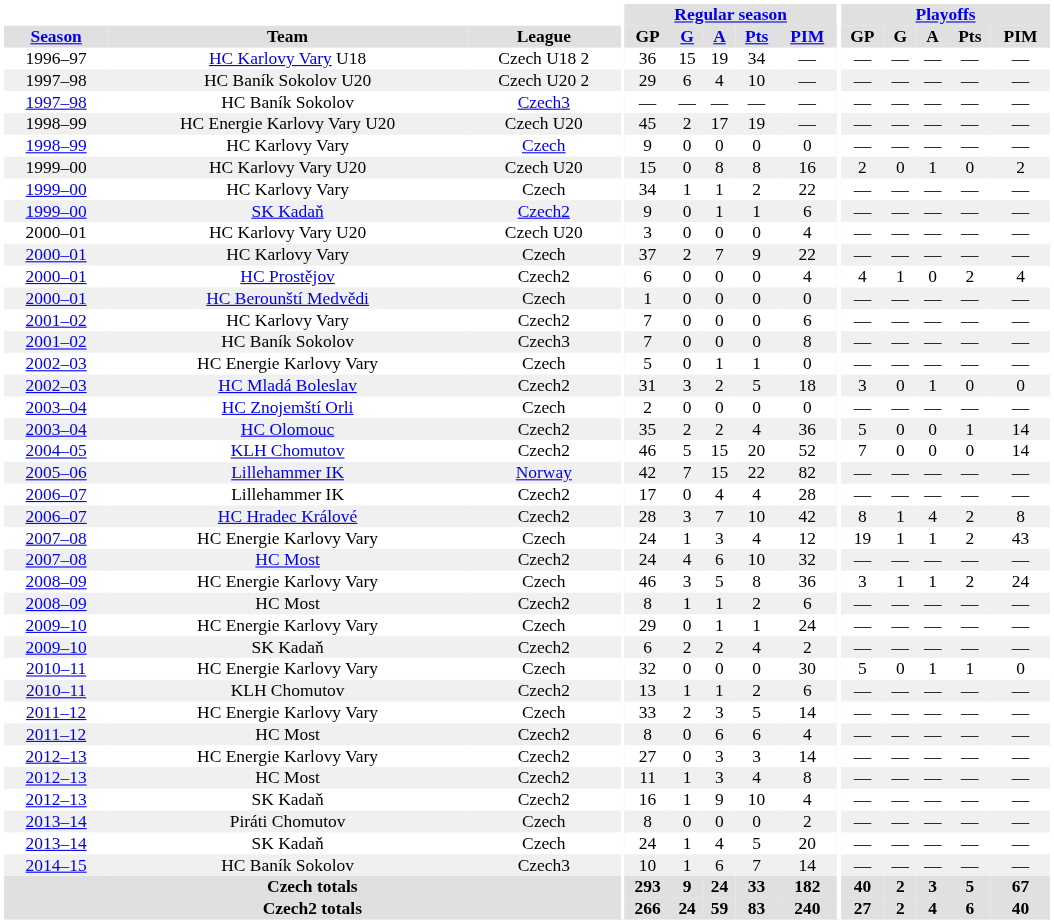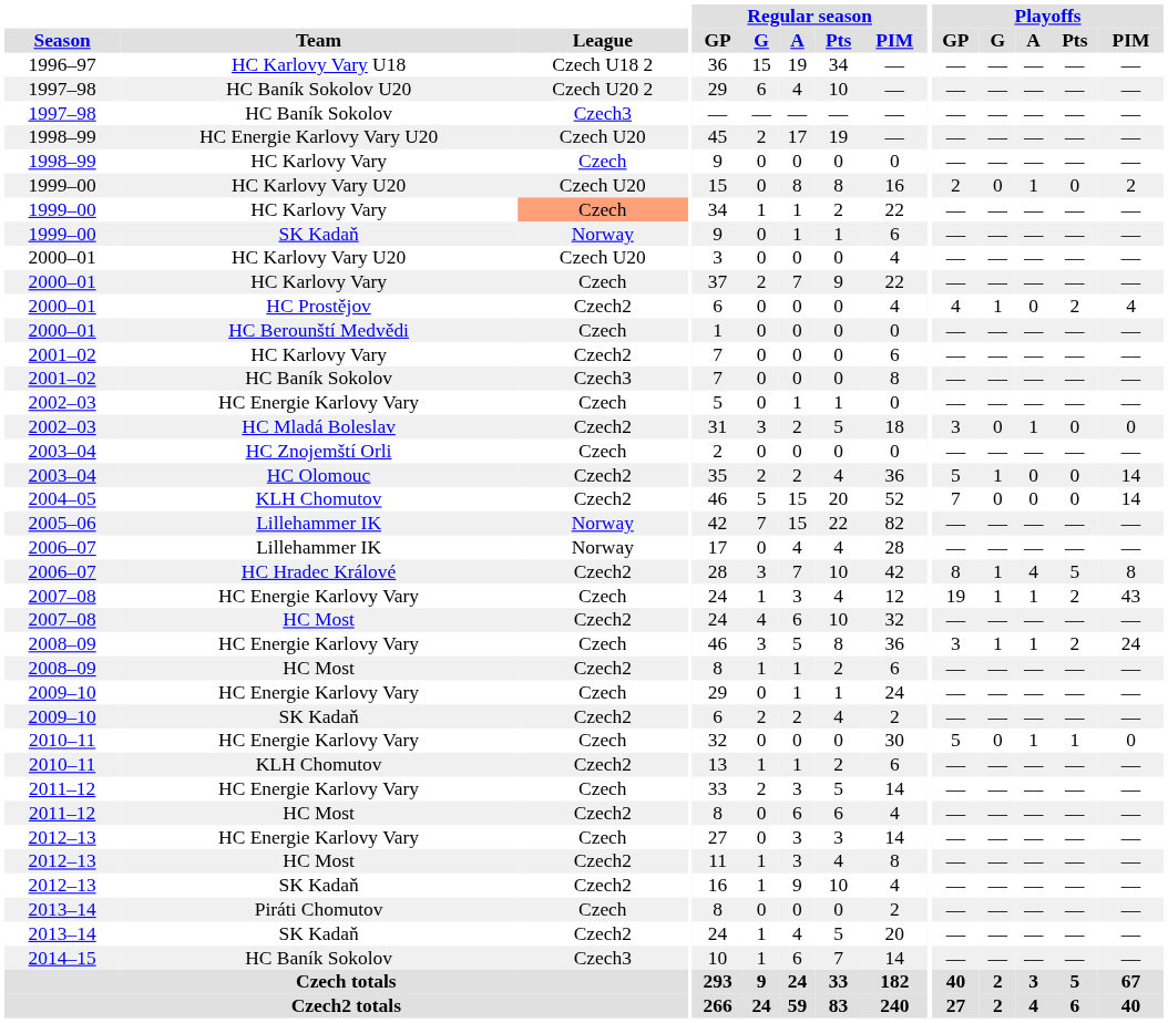 <table border="0" cellpadding="1" cellspacing="0" style="text-align:center; width:60em">
 <tr bgcolor="#e0e0e0">
 <th colspan="3" bgcolor="#ffffff"></th>
 <th rowspan="99" bgcolor="#ffffff"></th>
 <th colspan="5"><a href='#'>Regular season</a></th>
 <th rowspan="99" bgcolor="#ffffff"></th>
 <th colspan="5"><a href='#'>Playoffs</a></th>
 </tr>
 <tr bgcolor="#e0e0e0">
 <th><a href='#'>Season</a></th>
 <th>Team</th>
 <th>League</th>
 <th>GP</th>
 <th><a href='#'>G</a></th>
 <th><a href='#'>A</a></th>
 <th><a href='#'>Pts</a></th>
 <th><a href='#'>PIM</a></th>
 <th>GP</th>
 <th>G</th>
 <th>A</th>
 <th>Pts</th>
 <th>PIM</th>
 </tr>
 <tr>
 <td>1996–97</td>
 <td><a href='#'>HC Karlovy Vary</a> U18</td>
 <td>Czech U18 2</td>
 <td>36</td>
 <td>15</td>
 <td>19</td>
 <td>34</td>
 <td>—</td>
 <td>—</td>
 <td>—</td>
 <td>—</td>
 <td>—</td>
 <td>—</td>
 </tr>
 <tr bgcolor="#f0f0f0">
 <td>1997–98</td>
 <td>HC Baník Sokolov U20</td>
 <td>Czech U20 2</td>
 <td>29</td>
 <td>6</td>
 <td>4</td>
 <td>10</td>
 <td>—</td>
 <td>—</td>
 <td>—</td>
 <td>—</td>
 <td>—</td>
 <td>—</td>
 </tr>
 <tr>
 <td><a href='#'>1997–98</a></td>
 <td>HC Baník Sokolov</td>
 <td><a href='#'>Czech3</a></td>
 <td>—</td>
 <td>—</td>
 <td>—</td>
 <td>—</td>
 <td>—</td>
 <td>—</td>
 <td>—</td>
 <td>—</td>
 <td>—</td>
 <td>—</td>
 </tr>
 <tr bgcolor="#f0f0f0">
 <td>1998–99</td>
 <td>HC Energie Karlovy Vary U20</td>
 <td>Czech U20</td>
 <td>45</td>
 <td>2</td>
 <td>17</td>
 <td>19</td>
 <td>—</td>
 <td>—</td>
 <td>—</td>
 <td>—</td>
 <td>—</td>
 <td>—</td>
 </tr>
 <tr>
 <td><a href='#'>1998–99</a></td>
 <td>HC Karlovy Vary</td>
 <td><a href='#'>Czech</a></td>
 <td>9</td>
 <td>0</td>
 <td>0</td>
 <td>0</td>
 <td>0</td>
 <td>—</td>
 <td>—</td>
 <td>—</td>
 <td>—</td>
 <td>—</td>
 </tr>
 <tr bgcolor="#f0f0f0">
 <td>1999–00</td>
 <td>HC Karlovy Vary U20</td>
 <td>Czech U20</td>
 <td>15</td>
 <td>0</td>
 <td>8</td>
 <td>8</td>
 <td>16</td>
 <td>2</td>
 <td>0</td>
 <td>1</td>
 <td>0</td>
 <td>2</td>
 </tr>
 <tr>
 <td><a href='#'>1999–00</a></td>
 <td>HC Karlovy Vary</td>
-<td>Czech</td>
+<td style="background: lightsalmon;">Czech</td>
 <td>34</td>
 <td>1</td>
 <td>1</td>
 <td>2</td>
 <td>22</td>
 <td>—</td>
 <td>—</td>
 <td>—</td>
 <td>—</td>
 <td>—</td>
 </tr>
 <tr bgcolor="#f0f0f0">
 <td><a href='#'>1999–00</a></td>
 <td><a href='#'>SK Kadaň</a></td>
-<td><a href='#'>Czech2</a></td>
+<td><a href='#'>Norway</a></td>
 <td>9</td>
 <td>0</td>
 <td>1</td>
 <td>1</td>
 <td>6</td>
 <td>—</td>
 <td>—</td>
 <td>—</td>
 <td>—</td>
 <td>—</td>
 </tr>
 <tr>
 <td>2000–01</td>
 <td>HC Karlovy Vary U20</td>
 <td>Czech U20</td>
 <td>3</td>
 <td>0</td>
 <td>0</td>
 <td>0</td>
 <td>4</td>
 <td>—</td>
 <td>—</td>
 <td>—</td>
 <td>—</td>
 <td>—</td>
 </tr>
 <tr bgcolor="#f0f0f0">
 <td><a href='#'>2000–01</a></td>
 <td>HC Karlovy Vary</td>
 <td>Czech</td>
 <td>37</td>
 <td>2</td>
 <td>7</td>
 <td>9</td>
 <td>22</td>
 <td>—</td>
 <td>—</td>
 <td>—</td>
 <td>—</td>
 <td>—</td>
 </tr>
 <tr>
 <td><a href='#'>2000–01</a></td>
 <td><a href='#'>HC Prostějov</a></td>
 <td>Czech2</td>
 <td>6</td>
 <td>0</td>
 <td>0</td>
 <td>0</td>
 <td>4</td>
 <td>4</td>
 <td>1</td>
 <td>0</td>
 <td>2</td>
 <td>4</td>
 </tr>
 <tr bgcolor="#f0f0f0">
 <td><a href='#'>2000–01</a></td>
 <td><a href='#'>HC Berounští Medvědi</a></td>
 <td>Czech</td>
 <td>1</td>
 <td>0</td>
 <td>0</td>
 <td>0</td>
 <td>0</td>
 <td>—</td>
 <td>—</td>
 <td>—</td>
 <td>—</td>
 <td>—</td>
 </tr>
 <tr>
 <td><a href='#'>2001–02</a></td>
 <td>HC Karlovy Vary</td>
 <td>Czech2</td>
 <td>7</td>
 <td>0</td>
 <td>0</td>
 <td>0</td>
 <td>6</td>
 <td>—</td>
 <td>—</td>
 <td>—</td>
 <td>—</td>
 <td>—</td>
 </tr>
 <tr bgcolor="#f0f0f0">
 <td><a href='#'>2001–02</a></td>
 <td>HC Baník Sokolov</td>
 <td>Czech3</td>
 <td>7</td>
 <td>0</td>
 <td>0</td>
 <td>0</td>
 <td>8</td>
 <td>—</td>
 <td>—</td>
 <td>—</td>
 <td>—</td>
 <td>—</td>
 </tr>
 <tr>
 <td><a href='#'>2002–03</a></td>
 <td>HC Energie Karlovy Vary</td>
 <td>Czech</td>
 <td>5</td>
 <td>0</td>
 <td>1</td>
 <td>1</td>
 <td>0</td>
 <td>—</td>
 <td>—</td>
 <td>—</td>
 <td>—</td>
 <td>—</td>
 </tr>
 <tr bgcolor="#f0f0f0">
 <td><a href='#'>2002–03</a></td>
 <td><a href='#'>HC Mladá Boleslav</a></td>
 <td>Czech2</td>
 <td>31</td>
 <td>3</td>
 <td>2</td>
 <td>5</td>
 <td>18</td>
 <td>3</td>
 <td>0</td>
 <td>1</td>
 <td>0</td>
 <td>0</td>
 </tr>
 <tr>
 <td><a href='#'>2003–04</a></td>
 <td><a href='#'>HC Znojemští Orli</a></td>
 <td>Czech</td>
 <td>2</td>
 <td>0</td>
 <td>0</td>
 <td>0</td>
 <td>0</td>
 <td>—</td>
 <td>—</td>
 <td>—</td>
 <td>—</td>
 <td>—</td>
 </tr>
 <tr bgcolor="#f0f0f0">
 <td><a href='#'>2003–04</a></td>
 <td><a href='#'>HC Olomouc</a></td>
 <td>Czech2</td>
 <td>35</td>
 <td>2</td>
 <td>2</td>
 <td>4</td>
 <td>36</td>
 <td>5</td>
+<td>1</td>
 <td>0</td>
 <td>0</td>
-<td>1</td>
 <td>14</td>
 </tr>
 <tr>
 <td><a href='#'>2004–05</a></td>
 <td><a href='#'>KLH Chomutov</a></td>
 <td>Czech2</td>
 <td>46</td>
 <td>5</td>
 <td>15</td>
 <td>20</td>
 <td>52</td>
 <td>7</td>
 <td>0</td>
 <td>0</td>
 <td>0</td>
 <td>14</td>
 </tr>
 <tr bgcolor="#f0f0f0">
 <td><a href='#'>2005–06</a></td>
 <td><a href='#'>Lillehammer IK</a></td>
 <td><a href='#'>Norway</a></td>
 <td>42</td>
 <td>7</td>
 <td>15</td>
 <td>22</td>
 <td>82</td>
 <td>—</td>
 <td>—</td>
 <td>—</td>
 <td>—</td>
 <td>—</td>
 </tr>
 <tr>
 <td><a href='#'>2006–07</a></td>
 <td>Lillehammer IK</td>
-<td>Czech2</td>
+<td>Norway</td>
 <td>17</td>
 <td>0</td>
 <td>4</td>
 <td>4</td>
 <td>28</td>
 <td>—</td>
 <td>—</td>
 <td>—</td>
 <td>—</td>
 <td>—</td>
 </tr>
 <tr bgcolor="#f0f0f0">
 <td><a href='#'>2006–07</a></td>
 <td><a href='#'>HC Hradec Králové</a></td>
 <td>Czech2</td>
 <td>28</td>
 <td>3</td>
 <td>7</td>
 <td>10</td>
 <td>42</td>
 <td>8</td>
 <td>1</td>
 <td>4</td>
-<td>2</td>
+<td>5</td>
 <td>8</td>
 </tr>
 <tr>
 <td><a href='#'>2007–08</a></td>
 <td>HC Energie Karlovy Vary</td>
 <td>Czech</td>
 <td>24</td>
 <td>1</td>
 <td>3</td>
 <td>4</td>
 <td>12</td>
 <td>19</td>
 <td>1</td>
 <td>1</td>
 <td>2</td>
 <td>43</td>
 </tr>
 <tr bgcolor="#f0f0f0">
 <td><a href='#'>2007–08</a></td>
 <td><a href='#'>HC Most</a></td>
 <td>Czech2</td>
 <td>24</td>
 <td>4</td>
 <td>6</td>
 <td>10</td>
 <td>32</td>
 <td>—</td>
 <td>—</td>
 <td>—</td>
 <td>—</td>
 <td>—</td>
 </tr>
 <tr>
 <td><a href='#'>2008–09</a></td>
 <td>HC Energie Karlovy Vary</td>
 <td>Czech</td>
 <td>46</td>
 <td>3</td>
 <td>5</td>
 <td>8</td>
 <td>36</td>
 <td>3</td>
 <td>1</td>
 <td>1</td>
 <td>2</td>
 <td>24</td>
 </tr>
 <tr bgcolor="#f0f0f0">
 <td><a href='#'>2008–09</a></td>
 <td>HC Most</td>
 <td>Czech2</td>
 <td>8</td>
 <td>1</td>
 <td>1</td>
 <td>2</td>
 <td>6</td>
 <td>—</td>
 <td>—</td>
 <td>—</td>
 <td>—</td>
 <td>—</td>
 </tr>
 <tr>
 <td><a href='#'>2009–10</a></td>
 <td>HC Energie Karlovy Vary</td>
 <td>Czech</td>
 <td>29</td>
 <td>0</td>
 <td>1</td>
 <td>1</td>
 <td>24</td>
 <td>—</td>
 <td>—</td>
 <td>—</td>
 <td>—</td>
 <td>—</td>
 </tr>
 <tr bgcolor="#f0f0f0">
 <td><a href='#'>2009–10</a></td>
 <td>SK Kadaň</td>
 <td>Czech2</td>
 <td>6</td>
 <td>2</td>
 <td>2</td>
 <td>4</td>
 <td>2</td>
 <td>—</td>
 <td>—</td>
 <td>—</td>
 <td>—</td>
 <td>—</td>
 </tr>
 <tr>
 <td><a href='#'>2010–11</a></td>
 <td>HC Energie Karlovy Vary</td>
 <td>Czech</td>
 <td>32</td>
 <td>0</td>
 <td>0</td>
 <td>0</td>
 <td>30</td>
 <td>5</td>
 <td>0</td>
 <td>1</td>
 <td>1</td>
 <td>0</td>
 </tr>
 <tr bgcolor="#f0f0f0">
 <td><a href='#'>2010–11</a></td>
 <td>KLH Chomutov</td>
 <td>Czech2</td>
 <td>13</td>
 <td>1</td>
 <td>1</td>
 <td>2</td>
 <td>6</td>
 <td>—</td>
 <td>—</td>
 <td>—</td>
 <td>—</td>
 <td>—</td>
 </tr>
 <tr>
 <td><a href='#'>2011–12</a></td>
 <td>HC Energie Karlovy Vary</td>
 <td>Czech</td>
 <td>33</td>
 <td>2</td>
 <td>3</td>
 <td>5</td>
 <td>14</td>
 <td>—</td>
 <td>—</td>
 <td>—</td>
 <td>—</td>
 <td>—</td>
 </tr>
 <tr bgcolor="#f0f0f0">
 <td><a href='#'>2011–12</a></td>
 <td>HC Most</td>
 <td>Czech2</td>
 <td>8</td>
 <td>0</td>
 <td>6</td>
 <td>6</td>
 <td>4</td>
 <td>—</td>
 <td>—</td>
 <td>—</td>
 <td>—</td>
 <td>—</td>
 </tr>
 <tr>
 <td><a href='#'>2012–13</a></td>
 <td>HC Energie Karlovy Vary</td>
-<td>Czech2</td>
+<td>Czech</td>
 <td>27</td>
 <td>0</td>
 <td>3</td>
 <td>3</td>
 <td>14</td>
 <td>—</td>
 <td>—</td>
 <td>—</td>
 <td>—</td>
 <td>—</td>
 </tr>
 <tr bgcolor="#f0f0f0">
 <td><a href='#'>2012–13</a></td>
 <td>HC Most</td>
 <td>Czech2</td>
 <td>11</td>
 <td>1</td>
 <td>3</td>
 <td>4</td>
 <td>8</td>
 <td>—</td>
 <td>—</td>
 <td>—</td>
 <td>—</td>
 <td>—</td>
 </tr>
 <tr>
 <td><a href='#'>2012–13</a></td>
 <td>SK Kadaň</td>
 <td>Czech2</td>
 <td>16</td>
 <td>1</td>
 <td>9</td>
 <td>10</td>
 <td>4</td>
 <td>—</td>
 <td>—</td>
 <td>—</td>
 <td>—</td>
 <td>—</td>
 </tr>
 <tr bgcolor="#f0f0f0">
 <td><a href='#'>2013–14</a></td>
 <td>Piráti Chomutov</td>
 <td>Czech</td>
 <td>8</td>
 <td>0</td>
 <td>0</td>
 <td>0</td>
 <td>2</td>
 <td>—</td>
 <td>—</td>
 <td>—</td>
 <td>—</td>
 <td>—</td>
 </tr>
 <tr>
 <td><a href='#'>2013–14</a></td>
 <td>SK Kadaň</td>
-<td>Czech</td>
+<td>Czech2</td>
 <td>24</td>
 <td>1</td>
 <td>4</td>
 <td>5</td>
 <td>20</td>
 <td>—</td>
 <td>—</td>
 <td>—</td>
 <td>—</td>
 <td>—</td>
 </tr>
 <tr bgcolor="#f0f0f0">
 <td><a href='#'>2014–15</a></td>
 <td>HC Baník Sokolov</td>
 <td>Czech3</td>
 <td>10</td>
 <td>1</td>
 <td>6</td>
 <td>7</td>
 <td>14</td>
 <td>—</td>
 <td>—</td>
 <td>—</td>
 <td>—</td>
 <td>—</td>
 </tr>
 <tr>
 </tr>
 <tr ALIGN="center" bgcolor="#e0e0e0">
 <th colspan="3">Czech totals</th>
 <th ALIGN="center">293</th>
 <th ALIGN="center">9</th>
 <th ALIGN="center">24</th>
 <th ALIGN="center">33</th>
 <th ALIGN="center">182</th>
 <th ALIGN="center">40</th>
 <th ALIGN="center">2</th>
 <th ALIGN="center">3</th>
 <th ALIGN="center">5</th>
 <th ALIGN="center">67</th>
 </tr>
 <tr>
 </tr>
 <tr ALIGN="center" bgcolor="#e0e0e0">
 <th colspan="3">Czech2 totals</th>
 <th ALIGN="center">266</th>
 <th ALIGN="center">24</th>
 <th ALIGN="center">59</th>
 <th ALIGN="center">83</th>
 <th ALIGN="center">240</th>
 <th ALIGN="center">27</th>
 <th ALIGN="center">2</th>
 <th ALIGN="center">4</th>
 <th ALIGN="center">6</th>
 <th ALIGN="center">40</th>
 </tr>
 </table>
